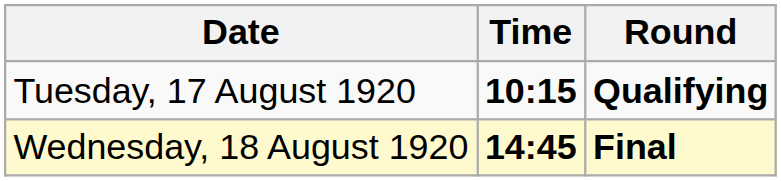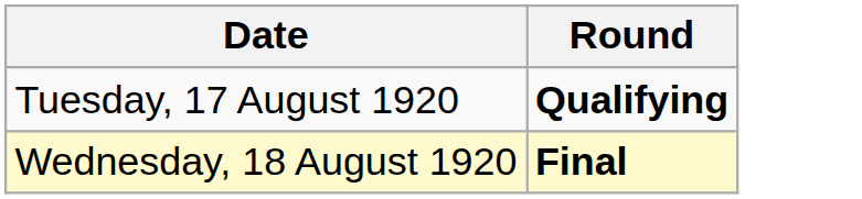 <table class="wikitable">
 <tr>
 <th>Date</th>
-<th>Time</th>
 <th>Round</th>
 </tr>
 <tr>
 <td>Tuesday, 17 August 1920</td>
-<td><strong>10:15</strong></td>
 <td><strong>Qualifying</strong></td>
 </tr>
 <tr style=background:lemonchiffon>
 <td>Wednesday, 18 August 1920</td>
-<td><strong>14:45</strong></td>
 <td><strong>Final</strong></td>
 </tr>
 </table>
